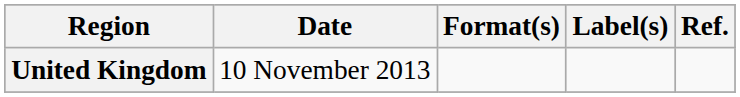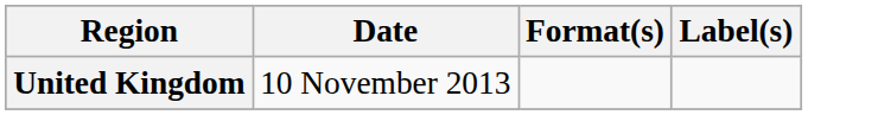 <table class="wikitable plainrowheaders">
 <tr>
 <th scope="col">Region</th>
 <th scope="col">Date</th>
 <th scope="col">Format(s)</th>
 <th scope="col">Label(s)</th>
-<th scope="col">Ref.</th>
 </tr>
 <tr>
 <th scope="row">United Kingdom</th>
 <td>10 November 2013</td>
 <td></td>
 <td></td>
-<td></td>
 </tr>
 </table>
